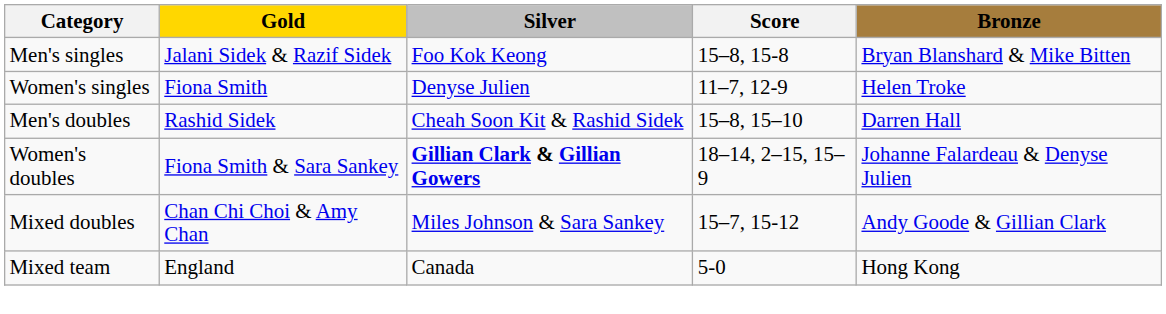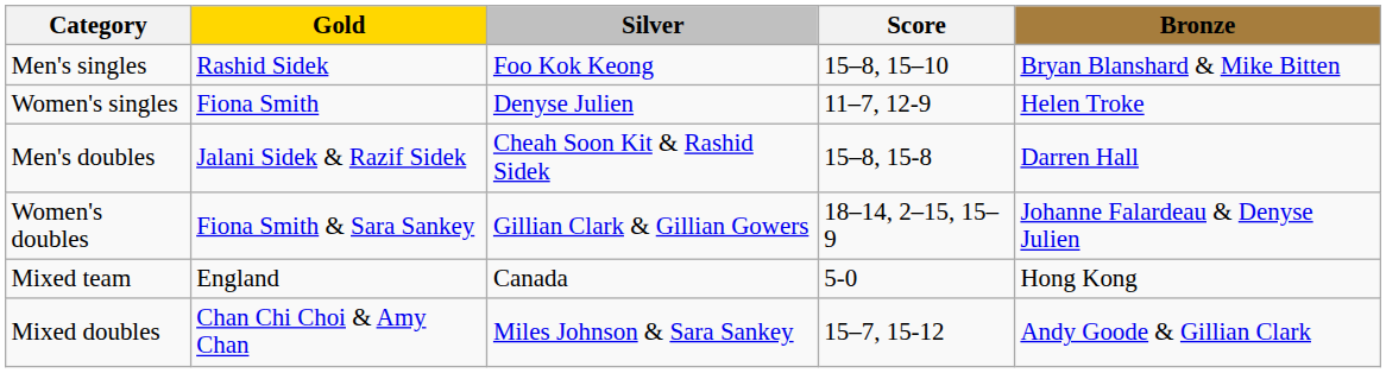 <table class=wikitable style="margin:auto;">
 <tr>
 <th>Category</th>
 <th style="background:gold;">Gold</th>
 <th style="background:silver;">Silver</th>
 <th>Score</th>
 <th style="background:#a67d3d;">Bronze</th>
 </tr>
 <tr>
 <td>Men's singles</td>
-<td> <a href='#'>Jalani Sidek</a> & <a href='#'>Razif Sidek</a></td>
+<td> <a href='#'>Rashid Sidek</a></td>
 <td> <a href='#'>Foo Kok Keong</a></td>
-<td>15–8, 15-8</td>
+<td>15–8, 15–10</td>
 <td> <a href='#'>Bryan Blanshard</a> & <a href='#'>Mike Bitten</a></td>
 </tr>
 <tr>
 <td>Women's singles</td>
 <td> <a href='#'>Fiona Smith</a></td>
 <td> <a href='#'>Denyse Julien</a></td>
 <td>11–7, 12-9</td>
 <td> <a href='#'>Helen Troke</a></td>
 </tr>
 <tr>
 <td>Men's doubles</td>
-<td> <a href='#'>Rashid Sidek</a></td>
+<td> <a href='#'>Jalani Sidek</a> & <a href='#'>Razif Sidek</a></td>
 <td> <a href='#'>Cheah Soon Kit</a> & <a href='#'>Rashid Sidek</a></td>
-<td>15–8, 15–10</td>
+<td>15–8, 15-8</td>
 <td> <a href='#'>Darren Hall</a></td>
 </tr>
 <tr>
 <td>Women's doubles</td>
 <td> <a href='#'>Fiona Smith</a> & <a href='#'>Sara Sankey</a></td>
-<td><strong> <a href='#'>Gillian Clark</a> & <a href='#'>Gillian Gowers</a></strong></td>
+<td> <a href='#'>Gillian Clark</a> & <a href='#'>Gillian Gowers</a></td>
 <td>18–14, 2–15, 15–9</td>
 <td> <a href='#'>Johanne Falardeau</a> & <a href='#'>Denyse Julien</a></td>
+</tr>
+<tr>
+<td>Mixed team</td>
+<td> England</td>
+<td> Canada</td>
+<td>5-0</td>
+<td> Hong Kong</td>
 </tr>
 <tr>
 <td>Mixed doubles</td>
 <td> <a href='#'>Chan Chi Choi</a> & <a href='#'>Amy Chan</a></td>
 <td> <a href='#'>Miles Johnson</a> & <a href='#'>Sara Sankey</a></td>
 <td>15–7, 15-12</td>
 <td> <a href='#'>Andy Goode</a> & <a href='#'>Gillian Clark</a></td>
 </tr>
-<tr>
-<td>Mixed team</td>
-<td> England</td>
-<td> Canada</td>
-<td>5-0</td>
-<td> Hong Kong</td>
-</tr>
 </table>
